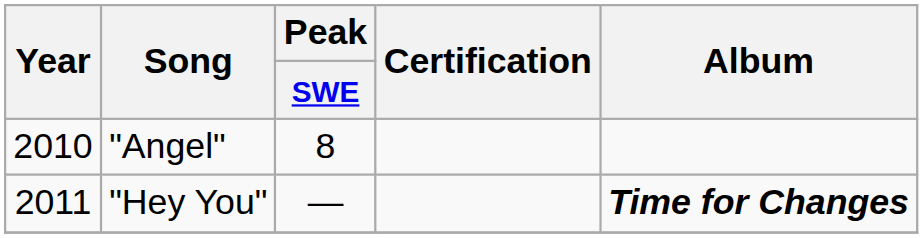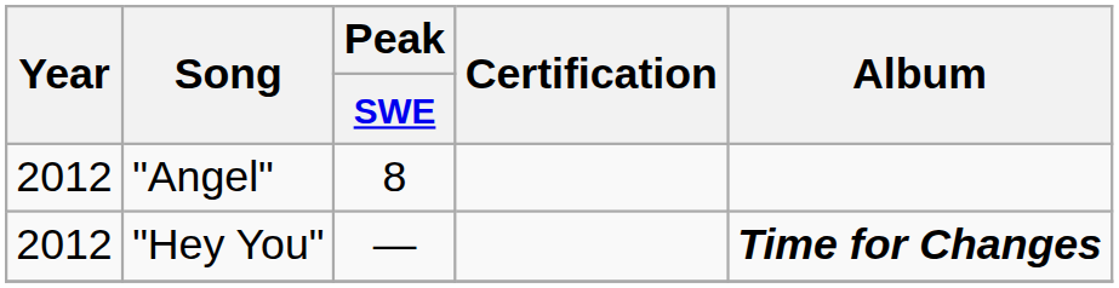 <table class="wikitable">
 <tr>
 <th width="33" rowspan="2" style="text-align:center;">Year</th>
 <th rowspan="2">Song</th>
 <th colspan="1">Peak</th>
 <th rowspan="2">Certification</th>
 <th rowspan="2">Album</th>
 </tr>
 <tr>
 <th align="center"><a href='#'><small>SWE</small></a><br></th>
 </tr>
 <tr>
-<td align="center">2010</td>
+<td align="center">2012</td>
 <td>"Angel"</td>
 <td align="center">8</td>
 <td></td>
 <td></td>
 </tr>
 <tr>
-<td align="center">2011</td>
+<td align="center">2012</td>
 <td>"Hey You"</td>
 <td align="center">—</td>
 <td></td>
 <td><strong><em>Time for Changes</em></strong></td>
 </tr>
 <tr>
 </tr>
 </table>
